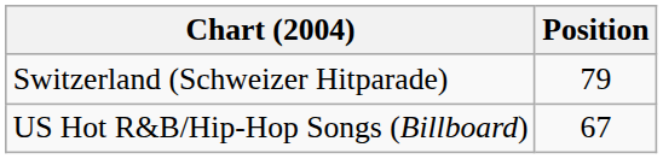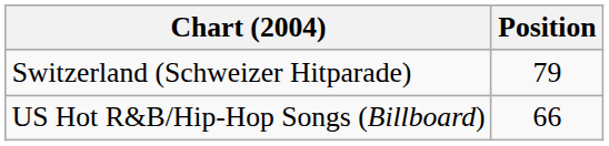 <table class="wikitable sortable">
 <tr>
 <th>Chart (2004)</th>
 <th>Position</th>
 </tr>
 <tr>
 <td>Switzerland (Schweizer Hitparade)</td>
 <td style="text-align:center;">79</td>
 </tr>
 <tr>
 <td>US Hot R&B/Hip-Hop Songs (<em>Billboard</em>)</td>
-<td style="text-align:center;">67</td>
+<td style="text-align:center;">66</td>
 </tr>
 </table>
